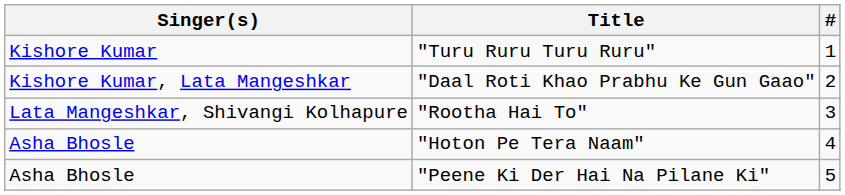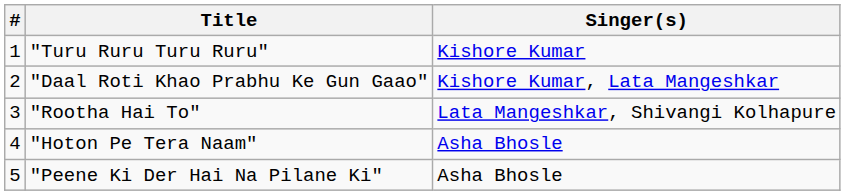 <table class="wikitable">
 <tr>
+<th>#</th>
+<th>Title</th>
 <th>Singer(s)</th>
-<th>Title</th>
-<th>#</th>
 </tr>
 <tr>
+<td>1</td>
+<td>"Turu Ruru Turu Ruru"</td>
 <td><a href='#'>Kishore Kumar</a></td>
-<td>"Turu Ruru Turu Ruru"</td>
-<td>1</td>
 </tr>
 <tr>
+<td>2</td>
+<td>"Daal Roti Khao Prabhu Ke Gun Gaao"</td>
 <td><a href='#'>Kishore Kumar</a>, <a href='#'>Lata Mangeshkar</a></td>
-<td>"Daal Roti Khao Prabhu Ke Gun Gaao"</td>
-<td>2</td>
 </tr>
 <tr>
+<td>3</td>
+<td>"Rootha Hai To"</td>
 <td><a href='#'>Lata Mangeshkar</a>, Shivangi Kolhapure</td>
-<td>"Rootha Hai To"</td>
-<td>3</td>
 </tr>
 <tr>
+<td>4</td>
+<td>"Hoton Pe Tera Naam"</td>
 <td><a href='#'>Asha Bhosle</a></td>
-<td>"Hoton Pe Tera Naam"</td>
-<td>4</td>
 </tr>
 <tr>
+<td>5</td>
+<td>"Peene Ki Der Hai Na Pilane Ki"</td>
 <td>Asha Bhosle</td>
-<td>"Peene Ki Der Hai Na Pilane Ki"</td>
-<td>5</td>
 </tr>
 </table>
